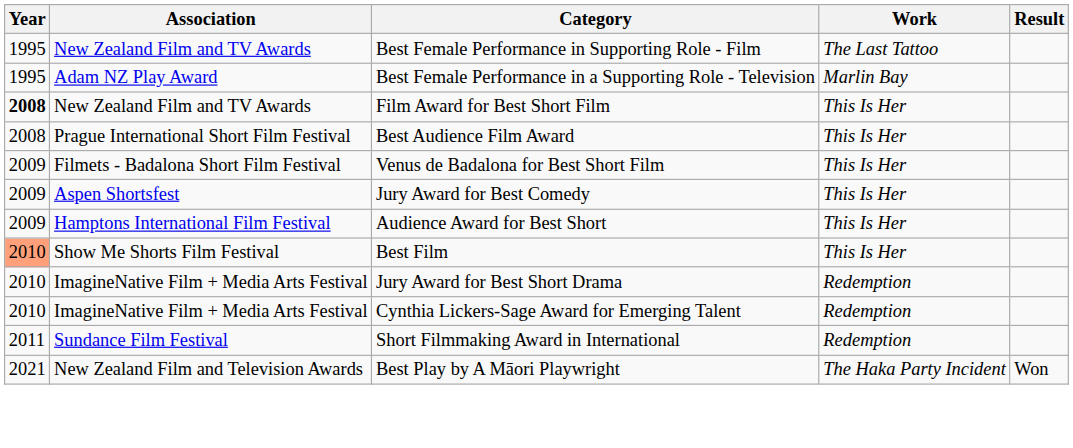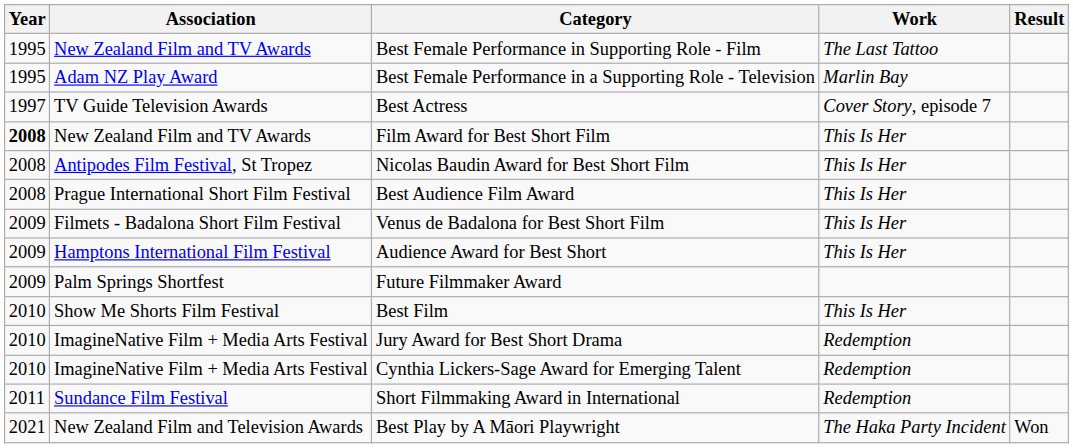 <table class="wikitable sortable">
 <tr>
 <th>Year</th>
 <th>Association</th>
 <th>Category</th>
 <th>Work</th>
 <th>Result</th>
 </tr>
 <tr>
 <td>1995</td>
 <td><a href='#'>New Zealand Film and TV Awards</a></td>
 <td>Best Female Performance in Supporting Role - Film</td>
 <td><em>The Last Tattoo</em></td>
 <td></td>
 </tr>
 <tr>
 <td>1995</td>
 <td><a href='#'>Adam NZ Play Award</a></td>
 <td>Best Female Performance in a Supporting Role - Television</td>
 <td><em>Marlin Bay</em></td>
 <td></td>
 </tr>
 <tr>
+<td>1997</td>
+<td>TV Guide Television Awards</td>
+<td>Best Actress</td>
+<td><em>Cover Story</em>, episode 7</td>
+<td></td>
+</tr>
+<tr>
 <td><strong>2008</strong></td>
 <td>New Zealand Film and TV Awards</td>
 <td>Film Award for Best Short Film</td>
+<td><em>This Is Her</em></td>
+<td></td>
+</tr>
+<tr>
+<td>2008</td>
+<td><a href='#'>Antipodes Film Festival</a>, St Tropez</td>
+<td>Nicolas Baudin Award for Best Short Film</td>
 <td><em>This Is Her</em></td>
 <td></td>
 </tr>
 <tr>
 <td>2008</td>
 <td>Prague International Short Film Festival</td>
 <td>Best Audience Film Award</td>
 <td><em>This Is Her</em></td>
 <td></td>
 </tr>
 <tr>
 <td>2009</td>
 <td>Filmets - Badalona Short Film Festival</td>
 <td>Venus de Badalona for Best Short Film</td>
 <td><em>This Is Her</em></td>
 <td></td>
 </tr>
 <tr>
 <td>2009</td>
-<td><a href='#'>Aspen Shortsfest</a></td>
-<td>Jury Award for Best Comedy</td>
-<td><em>This Is Her</em></td>
-<td></td>
-</tr>
-<tr>
-<td>2009</td>
 <td><a href='#'>Hamptons International Film Festival</a></td>
 <td>Audience Award for Best Short</td>
 <td><em>This Is Her</em></td>
 <td></td>
 </tr>
 <tr>
-<td style="background: lightsalmon;">2010</td>
+<td>2009</td>
+<td>Palm Springs Shortfest</td>
+<td>Future Filmmaker Award</td>
+<td></td>
+<td></td>
+</tr>
+<tr>
+<td>2010</td>
 <td>Show Me Shorts Film Festival</td>
 <td>Best Film</td>
 <td><em>This Is Her</em></td>
 <td></td>
 </tr>
 <tr>
 <td>2010</td>
 <td>ImagineNative Film + Media Arts Festival</td>
 <td>Jury Award for Best Short Drama</td>
 <td><em>Redemption</em></td>
 <td></td>
 </tr>
 <tr>
 <td>2010</td>
 <td>ImagineNative Film + Media Arts Festival</td>
 <td>Cynthia Lickers-Sage Award for Emerging Talent</td>
 <td><em>Redemption</em></td>
 <td></td>
 </tr>
 <tr>
 <td>2011</td>
 <td><a href='#'>Sundance Film Festival</a></td>
 <td>Short Filmmaking Award in International</td>
 <td><em>Redemption</em></td>
 <td></td>
 </tr>
 <tr>
 <td>2021</td>
 <td>New Zealand Film and Television Awards</td>
 <td>Best Play by A Māori Playwright</td>
 <td><em>The Haka Party Incident</em></td>
 <td>Won</td>
 </tr>
 </table>
